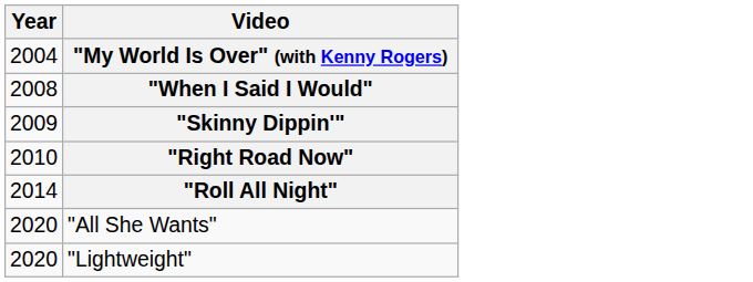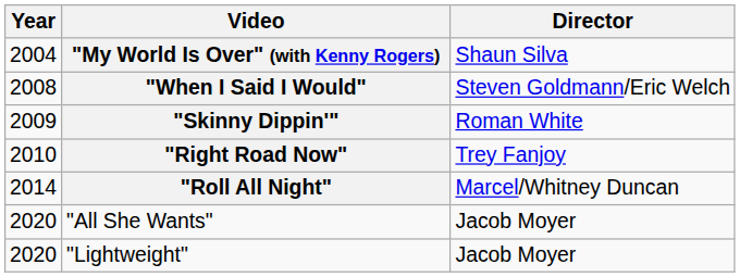 <table class="wikitable plainrowheaders">
 <tr>
 <th>Year</th>
 <th style="width:18em;">Video</th>
+<th>Director</th>
 </tr>
 <tr>
 <td>2004</td>
 <th scope="row">"My World Is Over" <small>(with <a href='#'>Kenny Rogers</a>)</small></th>
+<td><a href='#'>Shaun Silva</a></td>
 </tr>
 <tr>
 <td>2008</td>
 <th scope="row">"When I Said I Would"</th>
+<td><a href='#'>Steven Goldmann</a>/Eric Welch</td>
 </tr>
 <tr>
 <td>2009</td>
 <th scope="row">"Skinny Dippin'"</th>
+<td><a href='#'>Roman White</a></td>
 </tr>
 <tr>
 <td>2010</td>
 <th scope="row">"Right Road Now"</th>
+<td><a href='#'>Trey Fanjoy</a></td>
 </tr>
 <tr>
 <td>2014</td>
 <th scope="row">"Roll All Night"</th>
+<td><a href='#'>Marcel</a>/Whitney Duncan</td>
 </tr>
 <tr>
 <td>2020</td>
 <td>"All She Wants"</td>
+<td>Jacob Moyer</td>
 </tr>
 <tr>
 <td>2020</td>
 <td>"Lightweight"</td>
+<td>Jacob Moyer</td>
 </tr>
 </table>
